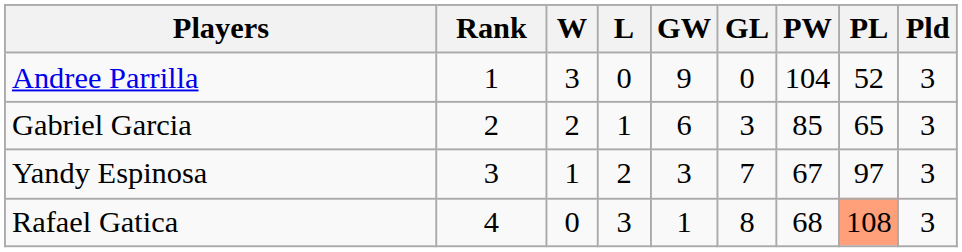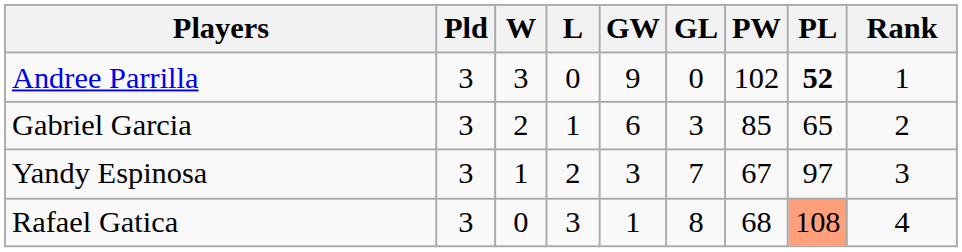 <table class=wikitable style="text-align:center">
 <tr>
 <th width=220>Players</th>
-<th width=50>Rank</th>
+<th width=20>Pld</th>
 <th width=20>W</th>
 <th width=20>L</th>
 <th width=20>GW</th>
 <th width=20>GL</th>
 <th width=20>PW</th>
 <th width=20>PL</th>
-<th width=20>Pld</th>
+<th width=50>Rank</th>
 </tr>
 <tr>
 <td align=left> <a href='#'>Andree Parrilla</a></td>
-<td>1</td>
+<td>3</td>
 <td>3</td>
 <td>0</td>
 <td>9</td>
 <td>0</td>
-<td>104</td>
-<td>52</td>
-<td>3</td>
+<td>102</td>
+<td><strong>52</strong></td>
+<td>1</td>
 </tr>
 <tr>
 <td align=left> Gabriel Garcia</td>
-<td>2</td>
+<td>3</td>
 <td>2</td>
 <td>1</td>
 <td>6</td>
 <td>3</td>
 <td>85</td>
 <td>65</td>
-<td>3</td>
+<td>2</td>
 </tr>
 <tr>
 <td align=left> Yandy Espinosa</td>
 <td>3</td>
 <td>1</td>
 <td>2</td>
 <td>3</td>
 <td>7</td>
 <td>67</td>
 <td>97</td>
 <td>3</td>
 </tr>
 <tr>
 <td align=left> Rafael Gatica</td>
-<td>4</td>
+<td>3</td>
 <td>0</td>
 <td>3</td>
 <td>1</td>
 <td>8</td>
 <td>68</td>
 <td style="background: lightsalmon;">108</td>
-<td>3</td>
+<td>4</td>
 </tr>
 </table>
